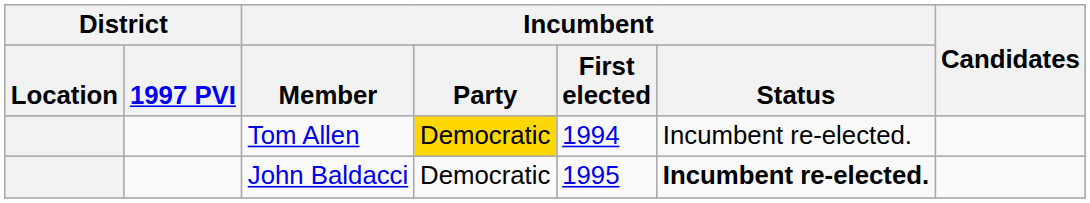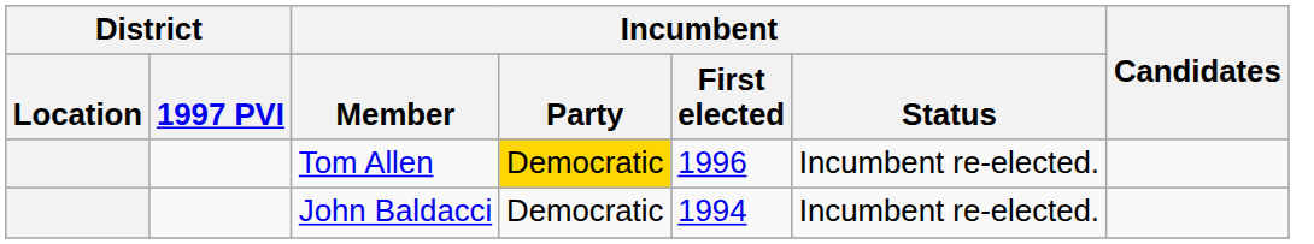 <table class="wikitable sortable">
 <tr>
 <th colspan=2>District</th>
 <th colspan=4>Incumbent</th>
 <th rowspan=2 class="unsortable">Candidates</th>
 </tr>
 <tr valign=bottom>
 <th>Location</th>
 <th><a href='#'>1997 PVI</a></th>
 <th>Member</th>
 <th>Party</th>
 <th>First<br>elected</th>
 <th>Status</th>
 </tr>
 <tr>
 <th></th>
 <td></td>
 <td><a href='#'>Tom Allen</a></td>
 <td style="background: gold;">Democratic</td>
-<td><a href='#'>1994</a></td>
+<td><a href='#'>1996</a></td>
 <td>Incumbent re-elected.</td>
 <td nowrap></td>
 </tr>
 <tr>
 <th></th>
 <td></td>
 <td><a href='#'>John Baldacci</a></td>
 <td>Democratic</td>
-<td><a href='#'>1995</a></td>
-<td><strong>Incumbent re-elected.</strong></td>
+<td><a href='#'>1994</a></td>
+<td>Incumbent re-elected.</td>
 <td nowrap></td>
 </tr>
 </table>
